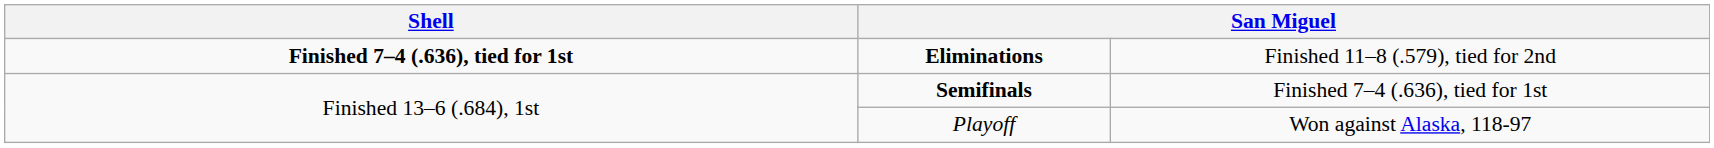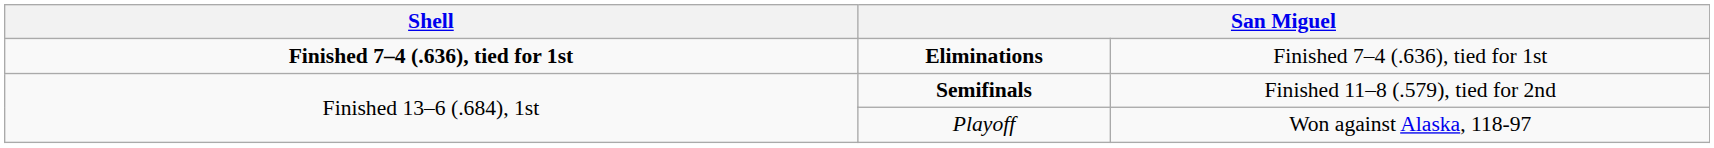 <table class="wikitable" style="width:100%;">
 <tr align=center>
 <th colspan="2" style="width:45%;"><a href='#'>Shell</a></th>
 <th colspan="2" style="width:45%;"><a href='#'>San Miguel</a></th>
 </tr>
 <tr align=center>
 <td><strong>Finished 7–4 (.636), tied for 1st</strong></td>
 <td colspan=2><strong>Eliminations</strong></td>
-<td>Finished 11–8 (.579), tied for 2nd</td>
+<td>Finished 7–4 (.636), tied for 1st</td>
 </tr>
 <tr align=center>
 <td rowspan=2>Finished 13–6 (.684), 1st</td>
 <td colspan=2><strong>Semifinals</strong></td>
-<td>Finished 7–4 (.636), tied for 1st</td>
+<td>Finished 11–8 (.579), tied for 2nd</td>
 </tr>
 <tr align=center>
 <td colspan=2><em>Playoff</em></td>
 <td>Won against <a href='#'>Alaska</a>, 118-97</td>
 </tr>
 </table>
